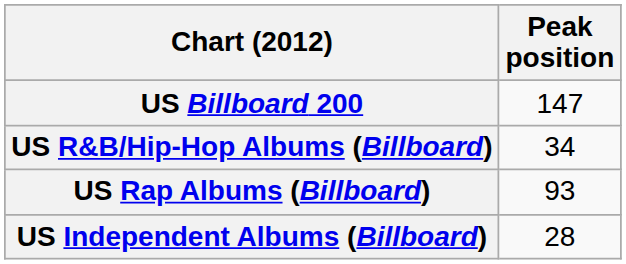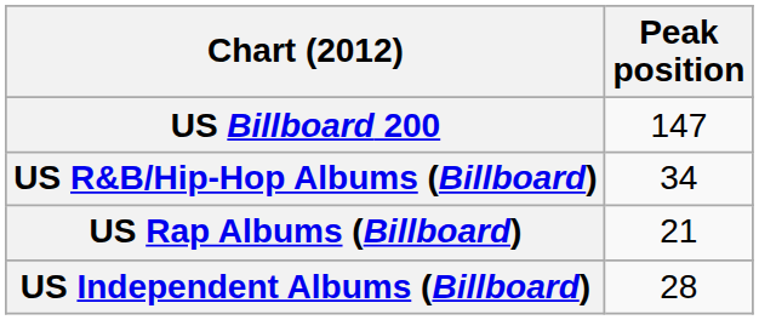 <table class="wikitable sortable plainrowheaders" style="text-align:center;">
 <tr>
 <th scope="col">Chart (2012)</th>
 <th scope="col">Peak<br>position</th>
 </tr>
 <tr>
 <th scope="row">US <a href='#'><em>Billboard</em> 200</a></th>
 <td>147</td>
 </tr>
 <tr>
 <th scope="row">US <a href='#'>R&B/Hip-Hop Albums</a> (<a href='#'><em>Billboard</em></a>)</th>
 <td>34</td>
 </tr>
 <tr>
 <th scope="row">US <a href='#'>Rap Albums</a> (<a href='#'><em>Billboard</em></a>)</th>
-<td>93</td>
+<td>21</td>
 </tr>
 <tr>
 <th scope="row">US <a href='#'>Independent Albums</a> (<a href='#'><em>Billboard</em></a>)</th>
 <td>28</td>
 </tr>
 </table>
